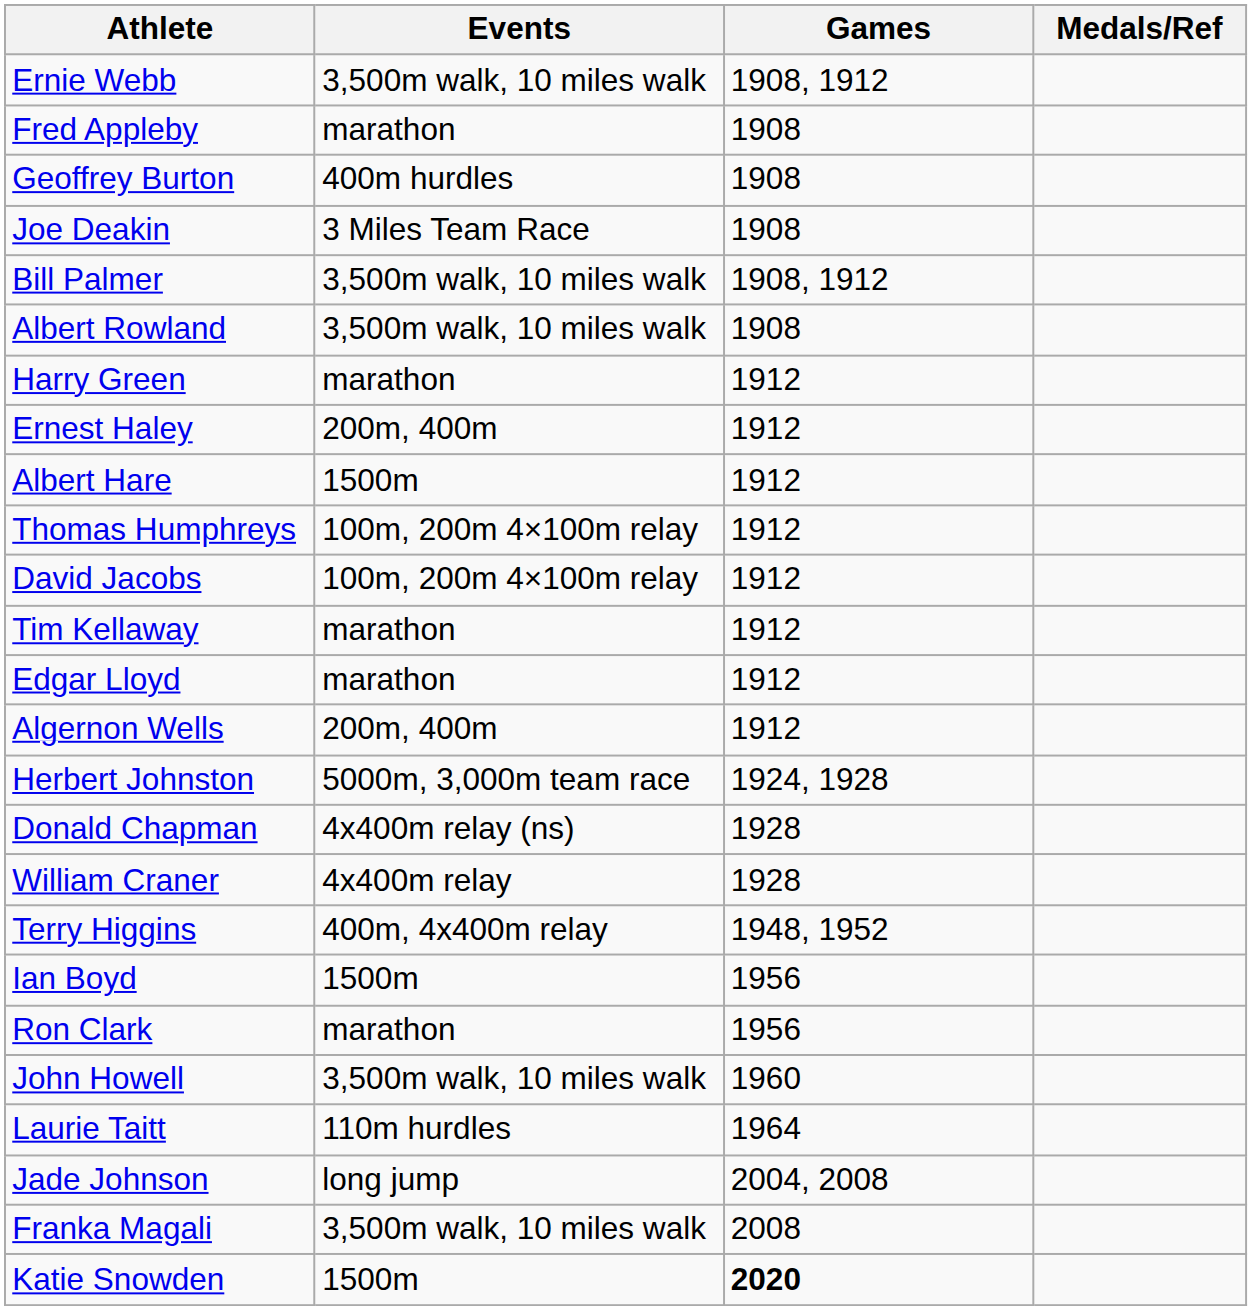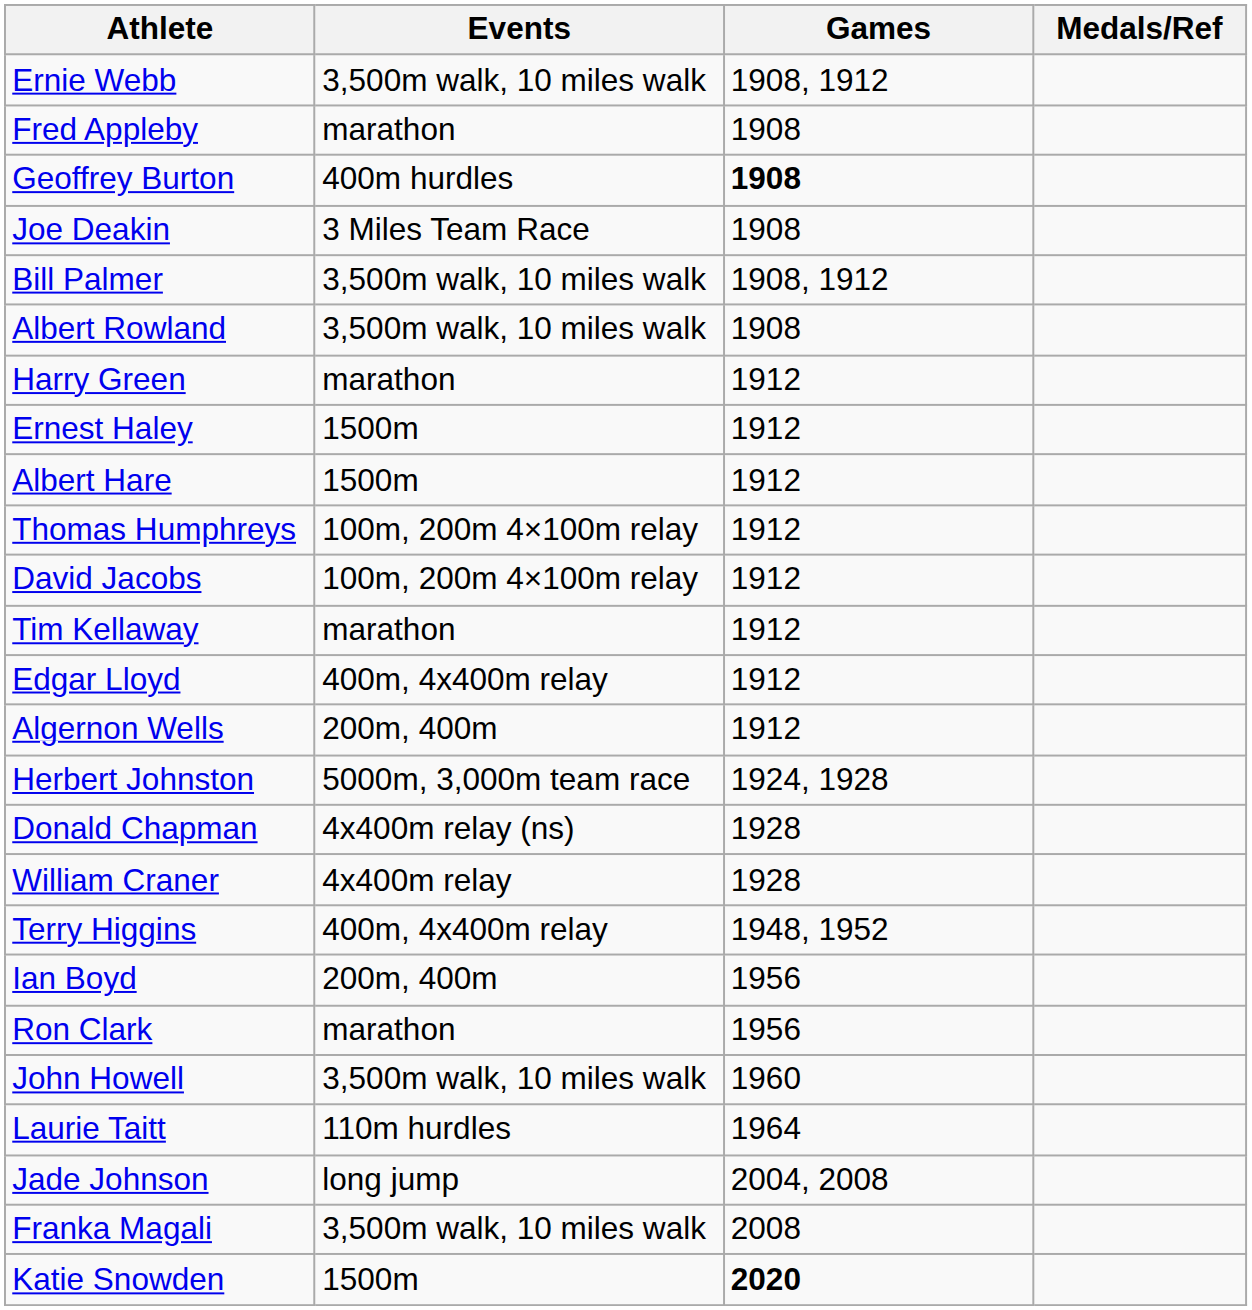 <table class="wikitable">
 <tr>
 <th width=150>Athlete</th>
 <th width=200>Events</th>
 <th width=150>Games</th>
 <th width=100>Medals/Ref</th>
 </tr>
 <tr>
 <td><a href='#'>Ernie Webb</a></td>
 <td>3,500m walk, 10 miles walk</td>
 <td>1908, 1912</td>
 <td></td>
 </tr>
 <tr>
 <td><a href='#'>Fred Appleby</a></td>
 <td>marathon</td>
 <td>1908</td>
 <td></td>
 </tr>
 <tr>
 <td><a href='#'>Geoffrey Burton</a></td>
 <td>400m hurdles</td>
-<td>1908</td>
+<td><strong>1908</strong></td>
 </tr>
 <tr>
 <td><a href='#'>Joe Deakin</a></td>
 <td>3 Miles Team Race</td>
 <td>1908</td>
 <td></td>
 </tr>
 <tr>
 <td><a href='#'>Bill Palmer</a></td>
 <td>3,500m walk, 10 miles walk</td>
 <td>1908, 1912</td>
 <td></td>
 </tr>
 <tr>
 <td><a href='#'>Albert Rowland</a></td>
 <td>3,500m walk, 10 miles walk</td>
 <td>1908</td>
 <td></td>
 </tr>
 <tr>
 <td><a href='#'>Harry Green</a></td>
 <td>marathon</td>
 <td>1912</td>
 <td></td>
 </tr>
 <tr>
 <td><a href='#'>Ernest Haley</a></td>
-<td>200m, 400m</td>
+<td>1500m</td>
 <td>1912</td>
 <td></td>
 </tr>
 <tr>
 <td><a href='#'>Albert Hare</a></td>
 <td>1500m</td>
 <td>1912</td>
 <td></td>
 </tr>
 <tr>
 <td><a href='#'>Thomas Humphreys</a></td>
 <td>100m, 200m 4×100m relay</td>
 <td>1912</td>
 <td></td>
 </tr>
 <tr>
 <td><a href='#'>David Jacobs</a></td>
 <td>100m, 200m 4×100m relay</td>
 <td>1912</td>
 <td></td>
 </tr>
 <tr>
 <td><a href='#'>Tim Kellaway</a></td>
 <td>marathon</td>
 <td>1912</td>
 <td></td>
 </tr>
 <tr>
 <td><a href='#'>Edgar Lloyd</a></td>
-<td>marathon</td>
+<td>400m, 4x400m relay</td>
 <td>1912</td>
 <td></td>
 </tr>
 <tr>
 <td><a href='#'>Algernon Wells</a></td>
 <td>200m, 400m</td>
 <td>1912</td>
 <td></td>
 </tr>
 <tr>
 <td><a href='#'>Herbert Johnston</a></td>
 <td>5000m, 3,000m team race</td>
 <td>1924, 1928</td>
 <td></td>
 </tr>
 <tr>
 <td><a href='#'>Donald Chapman</a></td>
 <td>4x400m relay (ns)</td>
 <td>1928</td>
 <td></td>
 </tr>
 <tr>
 <td><a href='#'>William Craner</a></td>
 <td>4x400m relay</td>
 <td>1928</td>
 <td></td>
 </tr>
 <tr>
 <td><a href='#'>Terry Higgins</a></td>
 <td>400m, 4x400m relay</td>
 <td>1948, 1952</td>
 <td></td>
 </tr>
 <tr>
 <td><a href='#'>Ian Boyd</a></td>
-<td>1500m</td>
+<td>200m, 400m</td>
 <td>1956</td>
 <td></td>
 </tr>
 <tr>
 <td><a href='#'>Ron Clark</a></td>
 <td>marathon</td>
 <td>1956</td>
 <td></td>
 </tr>
 <tr>
 <td><a href='#'>John Howell</a></td>
 <td>3,500m walk, 10 miles walk</td>
 <td>1960</td>
 <td></td>
 </tr>
 <tr>
 <td><a href='#'>Laurie Taitt</a></td>
 <td>110m hurdles</td>
 <td>1964</td>
 <td></td>
 </tr>
 <tr>
 <td><a href='#'>Jade Johnson</a></td>
 <td>long jump</td>
 <td>2004, 2008</td>
 <td></td>
 </tr>
 <tr>
 <td><a href='#'>Franka Magali</a></td>
 <td>3,500m walk, 10 miles walk</td>
 <td>2008</td>
 <td></td>
 </tr>
 <tr>
 <td><a href='#'>Katie Snowden</a></td>
 <td>1500m</td>
 <td><strong>2020</strong></td>
 <td></td>
 </tr>
 </table>
